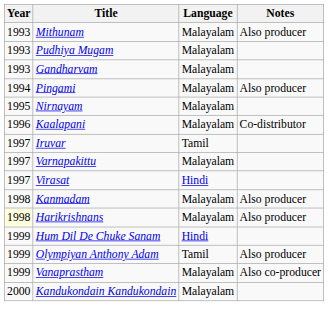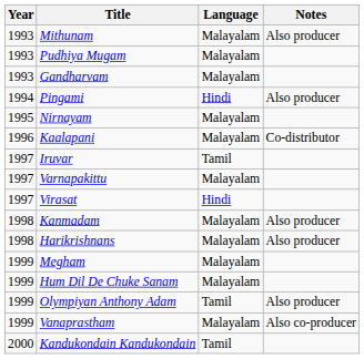 <table class="wikitable sortable">
 <tr>
 <th>Year</th>
 <th>Title</th>
 <th>Language</th>
 <th class="unsortable">Notes</th>
 </tr>
 <tr>
 <td>1993</td>
 <td><em><a href='#'>Mithunam</a></em></td>
 <td>Malayalam</td>
 <td>Also producer</td>
 </tr>
 <tr>
 <td>1993</td>
 <td><em><a href='#'>Pudhiya Mugam</a></em></td>
 <td>Malayalam</td>
 <td></td>
 </tr>
 <tr>
 <td>1993</td>
 <td><em><a href='#'>Gandharvam</a></em></td>
 <td>Malayalam</td>
 <td></td>
 </tr>
 <tr>
 <td>1994</td>
 <td><em><a href='#'>Pingami</a></em></td>
-<td>Malayalam</td>
+<td><a href='#'>Hindi</a></td>
 <td>Also producer</td>
 </tr>
 <tr>
 <td>1995</td>
 <td><em><a href='#'>Nirnayam</a></em></td>
 <td>Malayalam</td>
 <td></td>
 </tr>
 <tr>
 <td>1996</td>
 <td><em><a href='#'>Kaalapani</a></em></td>
 <td>Malayalam</td>
 <td>Co-distributor</td>
 </tr>
 <tr>
 <td>1997</td>
 <td><em><a href='#'>Iruvar</a></em></td>
 <td>Tamil</td>
 <td></td>
 </tr>
 <tr>
 <td>1997</td>
 <td><em><a href='#'>Varnapakittu</a></em></td>
 <td>Malayalam</td>
 <td></td>
 </tr>
 <tr>
 <td>1997</td>
 <td><em><a href='#'>Virasat</a></em></td>
 <td><a href='#'>Hindi</a></td>
 <td></td>
 </tr>
 <tr>
 <td>1998</td>
 <td><em><a href='#'>Kanmadam</a></em></td>
 <td>Malayalam</td>
 <td>Also producer</td>
 </tr>
 <tr>
-<td style="background: lightyellow;">1998</td>
+<td>1998</td>
 <td><em><a href='#'>Harikrishnans</a></em></td>
 <td>Malayalam</td>
 <td>Also producer</td>
 </tr>
 <tr>
 <td>1999</td>
+<td><em><a href='#'>Megham</a></em></td>
+<td>Malayalam</td>
+<td></td>
+</tr>
+<tr>
+<td>1999</td>
 <td><em><a href='#'>Hum Dil De Chuke Sanam</a></em></td>
-<td><a href='#'>Hindi</a></td>
+<td>Malayalam</td>
 <td></td>
 </tr>
 <tr>
 <td>1999</td>
 <td><em><a href='#'>Olympiyan Anthony Adam</a></em></td>
 <td>Tamil</td>
 <td>Also producer</td>
 </tr>
 <tr>
 <td>1999</td>
 <td><em><a href='#'>Vanaprastham</a></em></td>
 <td>Malayalam</td>
 <td>Also co-producer</td>
 </tr>
 <tr>
 <td>2000</td>
 <td><em><a href='#'>Kandukondain Kandukondain</a></em></td>
-<td>Malayalam</td>
+<td>Tamil</td>
 <td></td>
 </tr>
 </table>
